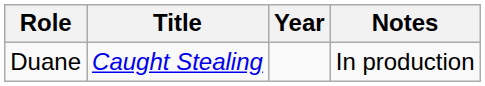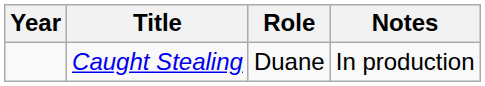 <table class="wikitable">
 <tr>
+<th>Year</th>
+<th>Title</th>
 <th>Role</th>
-<th>Title</th>
-<th>Year</th>
 <th>Notes</th>
 </tr>
 <tr>
+<td></td>
+<td><em><a href='#'>Caught Stealing</a></em></td>
 <td>Duane</td>
-<td><em><a href='#'>Caught Stealing</a></em></td>
-<td></td>
 <td>In production</td>
 </tr>
 </table>
